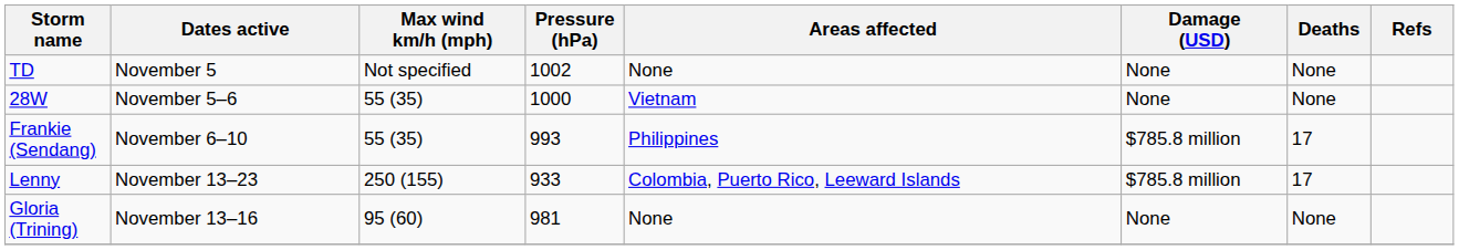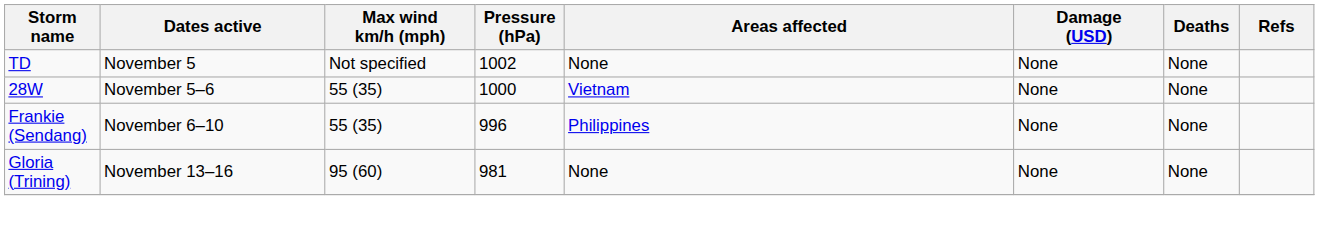 <table class="wikitable sortable">
 <tr>
 <th width="5%">Storm name</th>
 <th width="15%">Dates active</th>
 <th width="10%">Max wind<br>km/h (mph)</th>
 <th width="5%">Pressure<br>(hPa)</th>
 <th width="30%">Areas affected</th>
 <th width="10%">Damage<br>(<a href='#'>USD</a>)</th>
 <th width="5%">Deaths</th>
 <th width="5%">Refs</th>
 </tr>
 <tr>
 <td><a href='#'>TD</a></td>
 <td>November 5</td>
 <td>Not specified</td>
 <td>1002</td>
 <td>None</td>
 <td>None</td>
 <td>None</td>
 <td></td>
 </tr>
 <tr>
 <td><a href='#'>28W</a></td>
 <td>November 5–6</td>
 <td>55 (35)</td>
 <td>1000</td>
 <td><a href='#'>Vietnam</a></td>
 <td>None</td>
 <td>None</td>
 <td></td>
 </tr>
 <tr>
 <td><a href='#'>Frankie (Sendang)</a></td>
 <td>November 6–10</td>
 <td>55 (35)</td>
-<td>993</td>
+<td>996</td>
 <td><a href='#'>Philippines</a></td>
-<td>$785.8 million</td>
-<td>17</td>
-<td></td>
-</tr>
-<tr>
-<td><a href='#'>Lenny</a></td>
-<td>November 13–23</td>
-<td>250 (155)</td>
-<td>933</td>
-<td><a href='#'>Colombia</a>, <a href='#'>Puerto Rico</a>, <a href='#'>Leeward Islands</a></td>
-<td>$785.8 million</td>
-<td>17</td>
+<td>None</td>
+<td>None</td>
 <td></td>
 </tr>
 <tr>
 <td><a href='#'>Gloria (Trining)</a></td>
 <td>November 13–16</td>
 <td>95 (60)</td>
 <td>981</td>
 <td>None</td>
 <td>None</td>
 <td>None</td>
 <td></td>
 </tr>
 <tr>
 </tr>
 </table>
